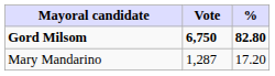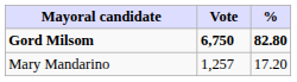 <table class="wikitable">
 <tr>
 <th style="background:#ddf;" width="200px">Mayoral candidate</th>
 <th style="background:#ddf;" width="50px">Vote</th>
 <th style="background:#ddf;" width="30px">%</th>
 </tr>
 <tr>
 <td><strong>Gord Milsom</strong></td>
 <td><strong>6,750</strong></td>
 <td><strong>82.80</strong></td>
 </tr>
 <tr>
 <td>Mary Mandarino</td>
-<td>1,287</td>
+<td>1,257</td>
 <td>17.20</td>
 </tr>
 </table>
